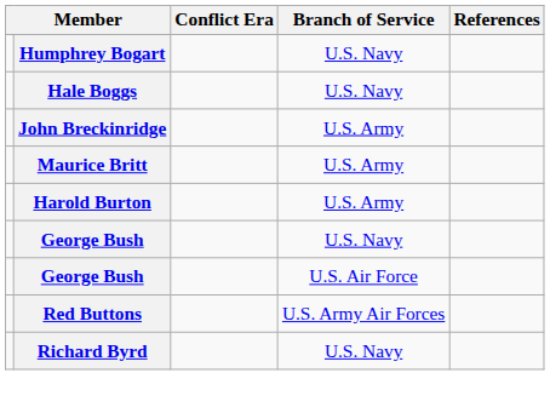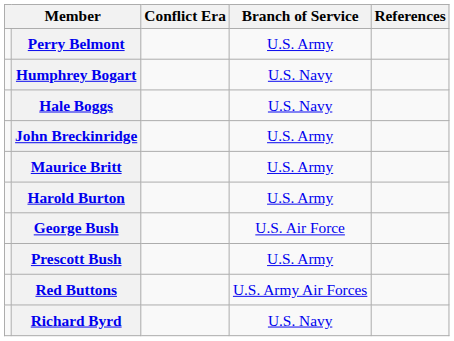 <table class=wikitable style="text-align:center">
 <tr>
 <th scope="col" colspan="2">Member</th>
 <th scope="col">Conflict Era</th>
 <th scope="col">Branch of Service</th>
 <th scope="col">References</th>
+</tr>
+<tr style="height:2em;">
+<td></td>
+<th scope="row"><a href='#'>Perry Belmont</a></th>
+<td></td>
+<td><a href='#'>U.S. Army</a></td>
+<td></td>
 </tr>
 <tr style="height:2em;">
 <td></td>
 <th scope="row"><a href='#'>Humphrey Bogart</a></th>
 <td></td>
 <td><a href='#'>U.S. Navy</a></td>
 <td></td>
 </tr>
 <tr style="height:2em;">
 <td></td>
 <th scope="row"><a href='#'>Hale Boggs</a></th>
 <td></td>
 <td><a href='#'>U.S. Navy</a></td>
 <td></td>
 </tr>
 <tr style="height:2em;">
 <td></td>
 <th scope="row"><a href='#'>John Breckinridge</a></th>
 <td></td>
 <td><a href='#'>U.S. Army</a></td>
 <td></td>
 </tr>
 <tr style="height:2em;">
 <td></td>
 <th scope="row"><a href='#'>Maurice Britt</a></th>
 <td></td>
 <td><a href='#'>U.S. Army</a></td>
 <td></td>
 </tr>
 <tr style="height:2em;">
 <td></td>
 <th scope="row"><a href='#'>Harold Burton</a></th>
 <td></td>
 <td><a href='#'>U.S. Army</a></td>
 <td></td>
 </tr>
 <tr style="height:2em;">
 <td></td>
 <th scope="row"><a href='#'>George Bush</a></th>
 <td></td>
-<td><a href='#'>U.S. Navy</a></td>
+<td><a href='#'>U.S. Air Force</a></td>
 <td></td>
 </tr>
 <tr style="height:2em;">
 <td></td>
-<th scope="row"><a href='#'>George Bush</a></th>
+<th scope="row"><a href='#'>Prescott Bush</a></th>
 <td></td>
-<td><a href='#'>U.S. Air Force</a></td>
+<td><a href='#'>U.S. Army</a></td>
 <td></td>
 </tr>
 <tr style="height:2em;">
 <td></td>
 <th scope="row"><a href='#'>Red Buttons</a></th>
 <td></td>
 <td><a href='#'>U.S. Army Air Forces</a></td>
 <td></td>
 </tr>
 <tr style="height:2em;">
 <td></td>
 <th scope="row"><a href='#'>Richard Byrd</a></th>
 <td></td>
 <td><a href='#'>U.S. Navy</a></td>
 <td></td>
 </tr>
 </table>
